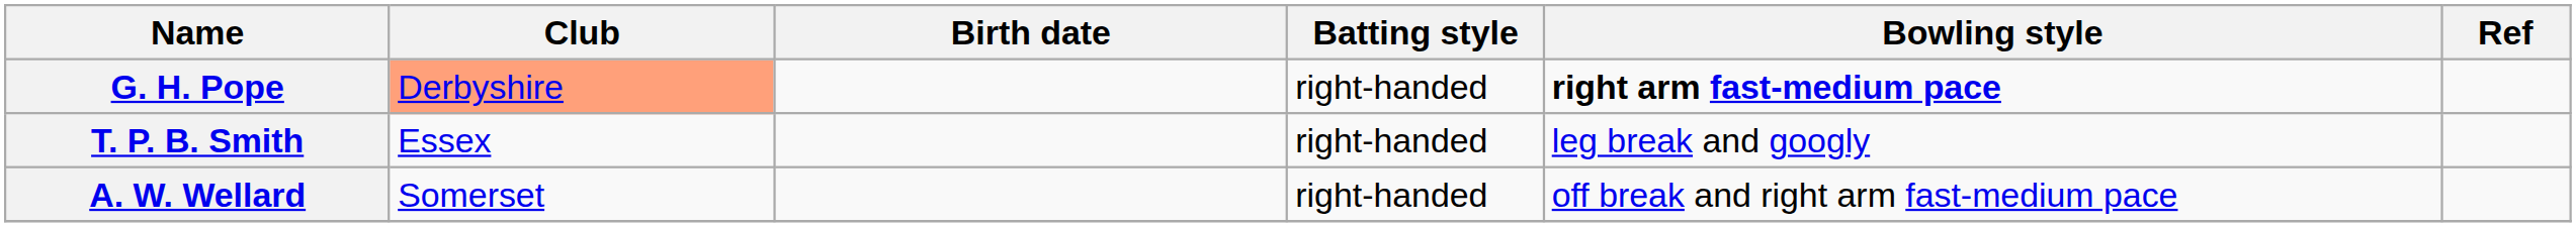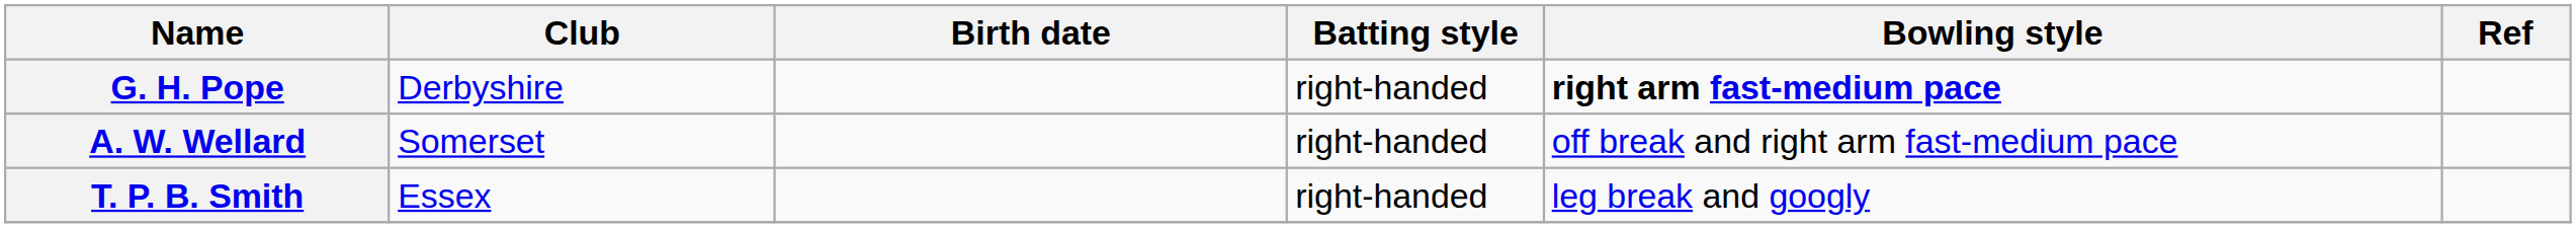 <table class="wikitable plainrowheaders" style="font-size:95%; width:90%;">
 <tr>
 <th scope="col" width="15%">Name</th>
 <th scope="col" width="15%">Club</th>
 <th scope="col" width="20%">Birth date</th>
 <th scope="col" width="10%">Batting style</th>
 <th scope="col" width="35%">Bowling style</th>
 <th scope="col" width="5%">Ref</th>
 </tr>
 <tr>
 <th scope="row"><a href='#'>G. H. Pope</a></th>
-<td style="background: lightsalmon;"><a href='#'>Derbyshire</a></td>
+<td><a href='#'>Derbyshire</a></td>
 <td></td>
 <td>right-handed</td>
 <td><strong>right arm <a href='#'>fast-medium pace</a></strong></td>
+<td></td>
+</tr>
+<tr>
+<th scope="row"><a href='#'>A. W. Wellard</a></th>
+<td><a href='#'>Somerset</a></td>
+<td></td>
+<td>right-handed</td>
+<td><a href='#'>off break</a> and right arm <a href='#'>fast-medium pace</a></td>
 <td></td>
 </tr>
 <tr>
 <th scope="row"><a href='#'>T. P. B. Smith</a></th>
 <td><a href='#'>Essex</a></td>
 <td></td>
 <td>right-handed</td>
 <td><a href='#'>leg break</a> and <a href='#'>googly</a></td>
 <td></td>
 </tr>
 <tr>
-<th scope="row"><a href='#'>A. W. Wellard</a></th>
-<td><a href='#'>Somerset</a></td>
-<td></td>
-<td>right-handed</td>
-<td><a href='#'>off break</a> and right arm <a href='#'>fast-medium pace</a></td>
-<td></td>
-</tr>
-<tr>
 </tr>
 </table>
